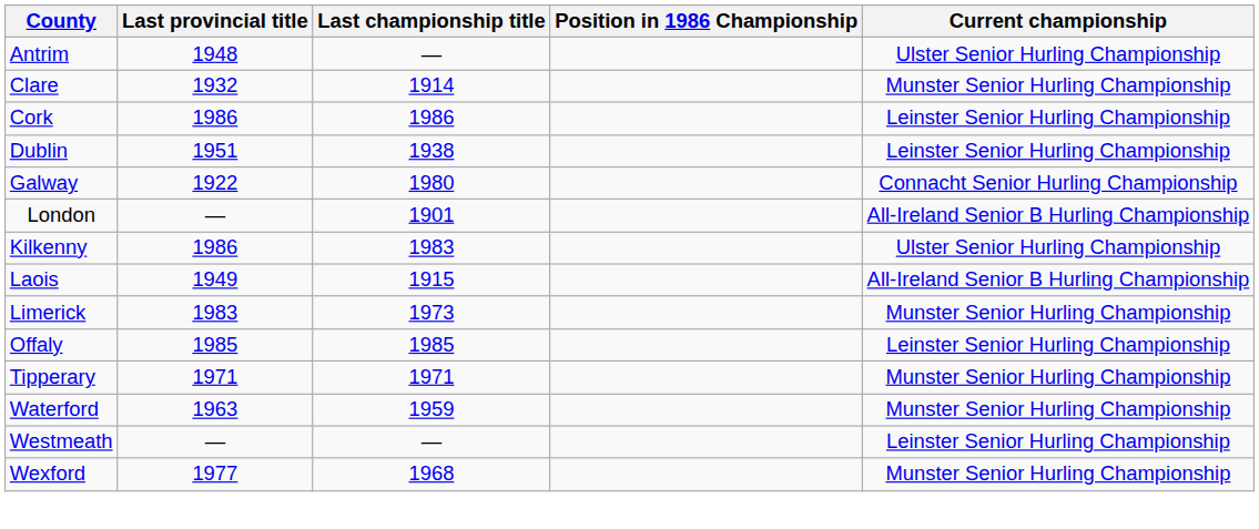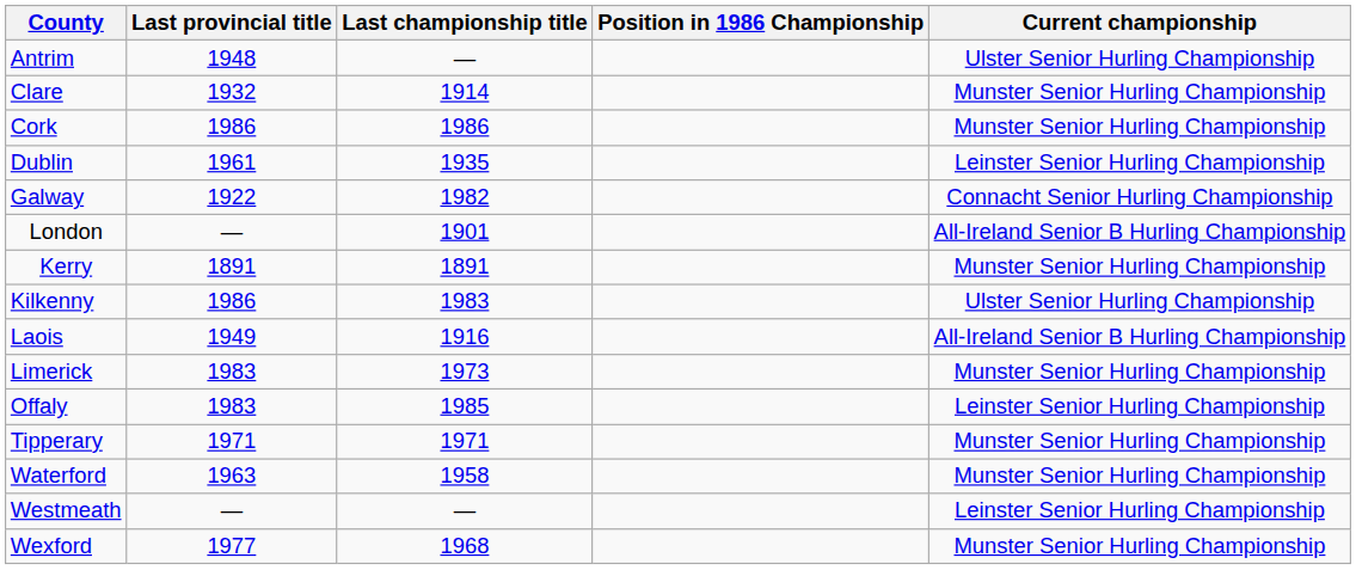 <table class="wikitable sortable" style="text-align:center">
 <tr>
 <th><a href='#'>County</a></th>
 <th>Last provincial title</th>
 <th>Last championship title</th>
 <th>Position in <a href='#'>1986</a> Championship</th>
 <th>Current championship</th>
 </tr>
 <tr>
 <td style="text-align:left"> <a href='#'>Antrim</a></td>
 <td><a href='#'>1948</a></td>
 <td>—</td>
 <td></td>
 <td><a href='#'>Ulster Senior Hurling Championship</a></td>
 </tr>
 <tr>
 <td style="text-align:left"> <a href='#'>Clare</a></td>
 <td><a href='#'>1932</a></td>
 <td><a href='#'>1914</a></td>
 <td></td>
 <td><a href='#'>Munster Senior Hurling Championship</a></td>
 </tr>
 <tr>
 <td style="text-align:left"> <a href='#'>Cork</a></td>
 <td><a href='#'>1986</a></td>
 <td><a href='#'>1986</a></td>
 <td></td>
-<td><a href='#'>Leinster Senior Hurling Championship</a></td>
+<td><a href='#'>Munster Senior Hurling Championship</a></td>
 </tr>
 <tr>
 <td style="text-align:left"> <a href='#'>Dublin</a></td>
-<td><a href='#'>1951</a></td>
-<td><a href='#'>1938</a></td>
+<td><a href='#'>1961</a></td>
+<td><a href='#'>1935</a></td>
 <td></td>
 <td><a href='#'>Leinster Senior Hurling Championship</a></td>
 </tr>
 <tr>
 <td style="text-align:left"> <a href='#'>Galway</a></td>
 <td><a href='#'>1922</a></td>
-<td><a href='#'>1980</a></td>
+<td><a href='#'>1982</a></td>
 <td></td>
 <td><a href='#'>Connacht Senior Hurling Championship</a></td>
 </tr>
 <tr>
 <td>London</td>
 <td>—</td>
 <td><a href='#'>1901</a></td>
 <td></td>
 <td><a href='#'>All-Ireland Senior B Hurling Championship</a></td>
 </tr>
 <tr>
+<td><a href='#'>Kerry</a></td>
+<td><a href='#'>1891</a></td>
+<td><a href='#'>1891</a></td>
+<td></td>
+<td><a href='#'>Munster Senior Hurling Championship</a></td>
+</tr>
+<tr>
 <td style="text-align:left"><a href='#'>Kilkenny</a></td>
 <td><a href='#'>1986</a></td>
 <td><a href='#'>1983</a></td>
 <td></td>
 <td><a href='#'>Ulster Senior Hurling Championship</a></td>
 </tr>
 <tr>
 <td style="text-align:left"> <a href='#'>Laois</a></td>
 <td><a href='#'>1949</a></td>
-<td><a href='#'>1915</a></td>
+<td><a href='#'>1916</a></td>
 <td></td>
 <td><a href='#'>All-Ireland Senior B Hurling Championship</a></td>
 </tr>
 <tr>
 <td style="text-align:left"><a href='#'>Limerick</a></td>
 <td><a href='#'>1983</a></td>
 <td><a href='#'>1973</a></td>
 <td></td>
 <td><a href='#'>Munster Senior Hurling Championship</a></td>
 </tr>
 <tr>
 <td style="text-align:left"> <a href='#'>Offaly</a></td>
-<td><a href='#'>1985</a></td>
+<td><a href='#'>1983</a></td>
 <td><a href='#'>1985</a></td>
 <td></td>
 <td><a href='#'>Leinster Senior Hurling Championship</a></td>
 </tr>
 <tr>
 <td style="text-align:left"><a href='#'>Tipperary</a></td>
 <td><a href='#'>1971</a></td>
 <td><a href='#'>1971</a></td>
 <td></td>
 <td><a href='#'>Munster Senior Hurling Championship</a></td>
 </tr>
 <tr>
 <td style="text-align:left"><a href='#'>Waterford</a></td>
 <td><a href='#'>1963</a></td>
-<td><a href='#'>1959</a></td>
+<td><a href='#'>1958</a></td>
 <td></td>
 <td><a href='#'>Munster Senior Hurling Championship</a></td>
 </tr>
 <tr>
 <td style="text-align:left"><a href='#'>Westmeath</a></td>
 <td>—</td>
 <td>—</td>
 <td></td>
 <td><a href='#'>Leinster Senior Hurling Championship</a></td>
 </tr>
 <tr>
 <td style="text-align:left"><a href='#'>Wexford</a></td>
 <td><a href='#'>1977</a></td>
 <td><a href='#'>1968</a></td>
 <td></td>
 <td><a href='#'>Munster Senior Hurling Championship</a></td>
 </tr>
 </table>
